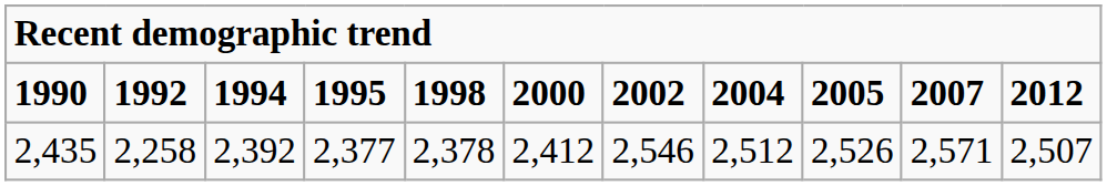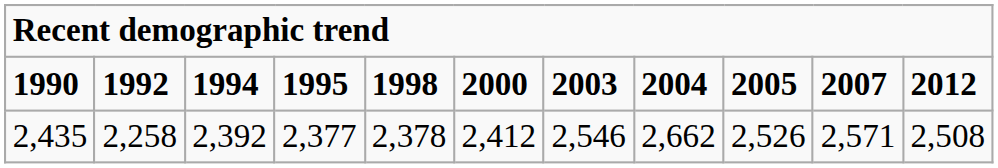 <table class="wikitable">
 <tr>
 <td colspan="11"><strong>Recent demographic trend</strong></td>
 </tr>
 <tr>
 <td><strong>1990</strong></td>
 <td><strong>1992</strong></td>
 <td><strong>1994</strong></td>
 <td><strong>1995</strong></td>
 <td><strong>1998</strong></td>
 <td><strong>2000</strong></td>
-<td><strong>2002</strong></td>
+<td><strong>2003</strong></td>
 <td><strong>2004</strong></td>
 <td><strong>2005</strong></td>
 <td><strong>2007</strong></td>
 <td><strong>2012</strong></td>
 </tr>
 <tr>
 <td>2,435</td>
 <td>2,258</td>
 <td>2,392</td>
 <td>2,377</td>
 <td>2,378</td>
 <td>2,412</td>
 <td>2,546</td>
-<td>2,512</td>
+<td>2,662</td>
 <td>2,526</td>
 <td>2,571</td>
-<td>2,507</td>
+<td>2,508</td>
 </tr>
 </table>
